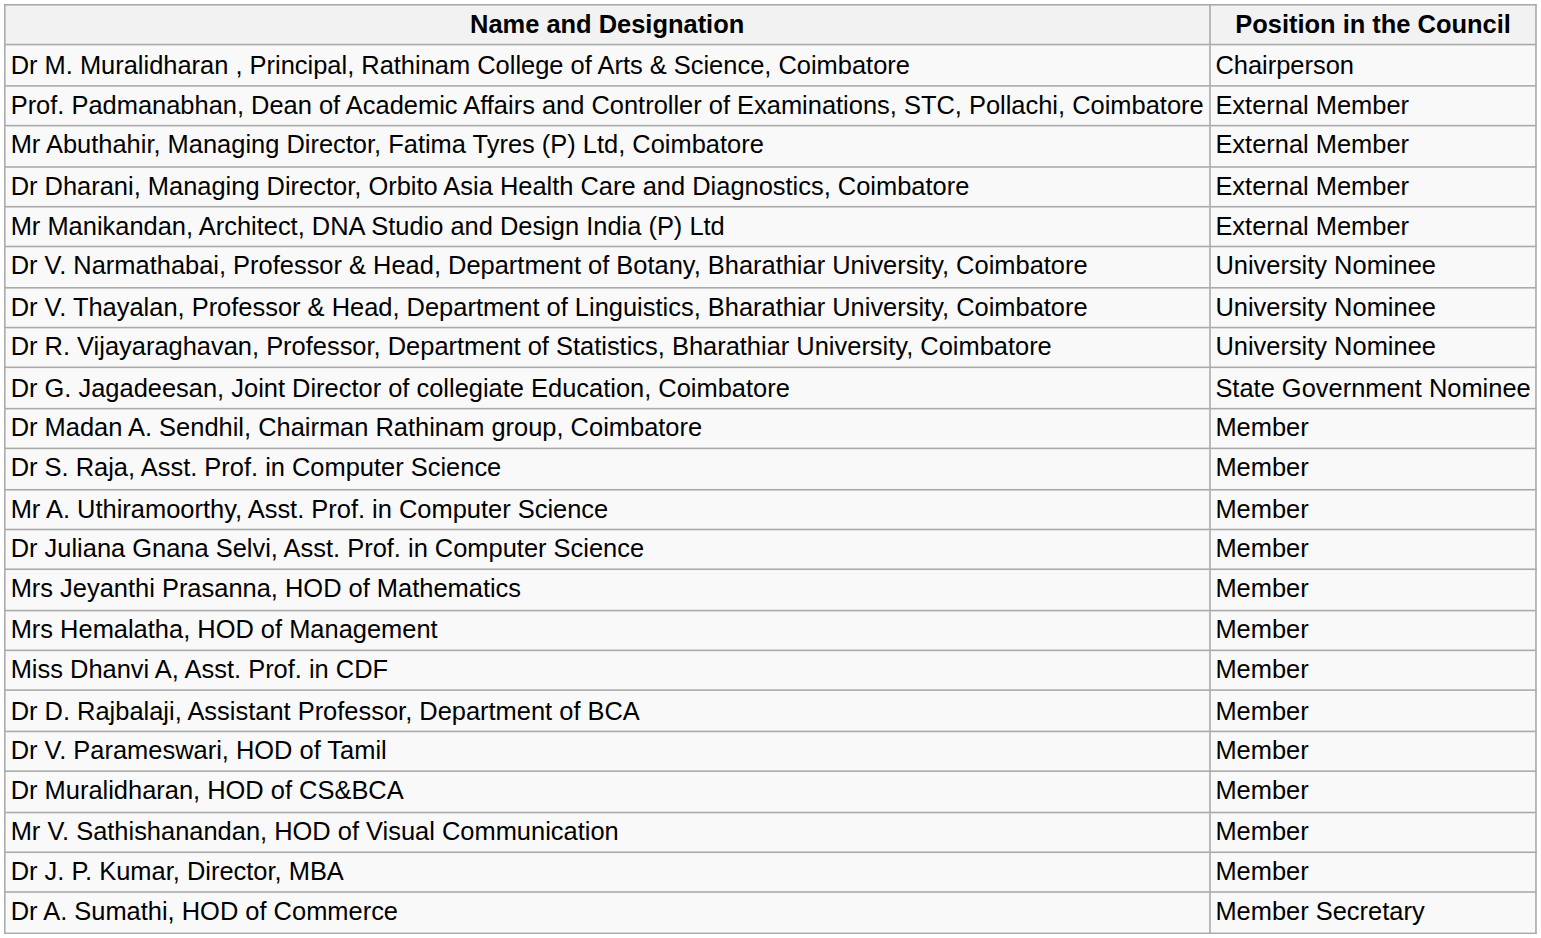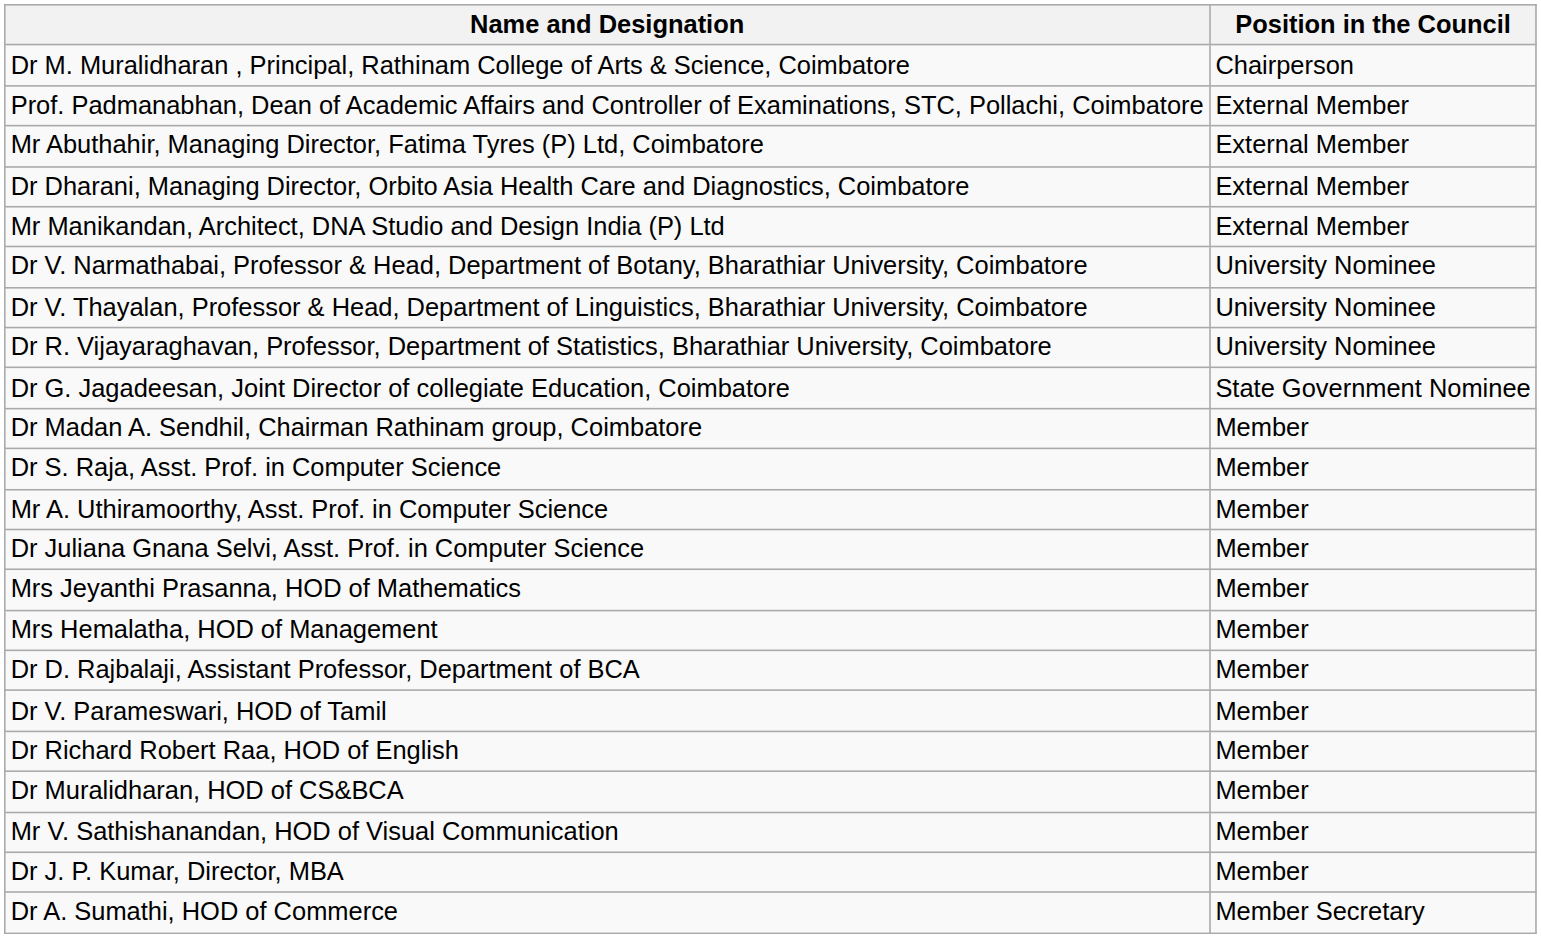 <table class="wikitable">
 <tr>
 <th>Name and Designation</th>
 <th>Position in the Council</th>
 </tr>
 <tr>
 <td>Dr M. Muralidharan , Principal, Rathinam College of Arts & Science, Coimbatore</td>
 <td>Chairperson</td>
 </tr>
 <tr>
 <td>Prof. Padmanabhan, Dean of Academic Affairs and Controller of Examinations, STC, Pollachi, Coimbatore</td>
 <td>External Member</td>
 </tr>
 <tr>
 <td>Mr Abuthahir, Managing Director, Fatima Tyres (P) Ltd, Coimbatore</td>
 <td>External Member</td>
 </tr>
 <tr>
 <td>Dr Dharani, Managing Director, Orbito Asia Health Care and Diagnostics, Coimbatore</td>
 <td>External Member</td>
 </tr>
 <tr>
 <td>Mr Manikandan, Architect, DNA Studio and Design India (P) Ltd</td>
 <td>External Member</td>
 </tr>
 <tr>
 <td>Dr V. Narmathabai, Professor & Head, Department of Botany, Bharathiar University, Coimbatore</td>
 <td>University Nominee</td>
 </tr>
 <tr>
 <td>Dr V. Thayalan, Professor & Head, Department of Linguistics, Bharathiar University, Coimbatore</td>
 <td>University Nominee</td>
 </tr>
 <tr>
 <td>Dr R. Vijayaraghavan, Professor, Department of Statistics, Bharathiar University, Coimbatore</td>
 <td>University Nominee</td>
 </tr>
 <tr>
 <td>Dr G. Jagadeesan, Joint Director of collegiate Education, Coimbatore</td>
 <td>State Government Nominee</td>
 </tr>
 <tr>
 <td>Dr Madan A. Sendhil, Chairman Rathinam group, Coimbatore</td>
 <td>Member</td>
 </tr>
 <tr>
 <td>Dr S. Raja, Asst. Prof. in Computer Science</td>
 <td>Member</td>
 </tr>
 <tr>
 <td>Mr A. Uthiramoorthy, Asst. Prof. in Computer Science</td>
 <td>Member</td>
 </tr>
 <tr>
 <td>Dr Juliana Gnana Selvi, Asst. Prof. in Computer Science</td>
 <td>Member</td>
 </tr>
 <tr>
 <td>Mrs Jeyanthi Prasanna, HOD of Mathematics</td>
 <td>Member</td>
 </tr>
 <tr>
 <td>Mrs Hemalatha, HOD of Management</td>
 <td>Member</td>
 </tr>
 <tr>
-<td>Miss Dhanvi A, Asst. Prof. in CDF</td>
-<td>Member</td>
-</tr>
-<tr>
 <td>Dr D. Rajbalaji, Assistant Professor, Department of BCA</td>
 <td>Member</td>
 </tr>
 <tr>
 <td>Dr V. Parameswari, HOD of Tamil</td>
+<td>Member</td>
+</tr>
+<tr>
+<td>Dr Richard Robert Raa, HOD of English</td>
 <td>Member</td>
 </tr>
 <tr>
 <td>Dr Muralidharan, HOD of CS&BCA</td>
 <td>Member</td>
 </tr>
 <tr>
 <td>Mr V. Sathishanandan, HOD of Visual Communication</td>
 <td>Member</td>
 </tr>
 <tr>
 <td>Dr J. P. Kumar, Director, MBA</td>
 <td>Member</td>
 </tr>
 <tr>
 <td>Dr A. Sumathi, HOD of Commerce</td>
 <td>Member Secretary</td>
 </tr>
 </table>
